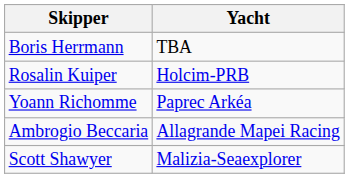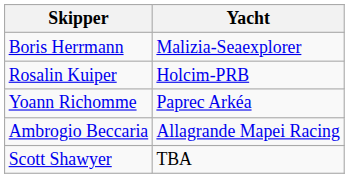 <table class="wikitable">
 <tr>
 <th>Skipper</th>
 <th>Yacht</th>
 </tr>
 <tr>
 <td> <a href='#'>Boris Herrmann</a></td>
-<td>TBA</td>
+<td> <a href='#'>Malizia-Seaexplorer</a></td>
 </tr>
 <tr>
 <td> <a href='#'>Rosalin Kuiper</a></td>
 <td> <a href='#'>Holcim-PRB</a></td>
 </tr>
 <tr>
 <td> <a href='#'>Yoann Richomme</a></td>
 <td> <a href='#'>Paprec Arkéa</a></td>
 </tr>
 <tr>
 <td> <a href='#'>Ambrogio Beccaria</a></td>
 <td> <a href='#'>Allagrande Mapei Racing</a></td>
 </tr>
 <tr>
 <td> <a href='#'>Scott Shawyer</a></td>
-<td> <a href='#'>Malizia-Seaexplorer</a></td>
+<td>TBA</td>
 </tr>
 </table>
